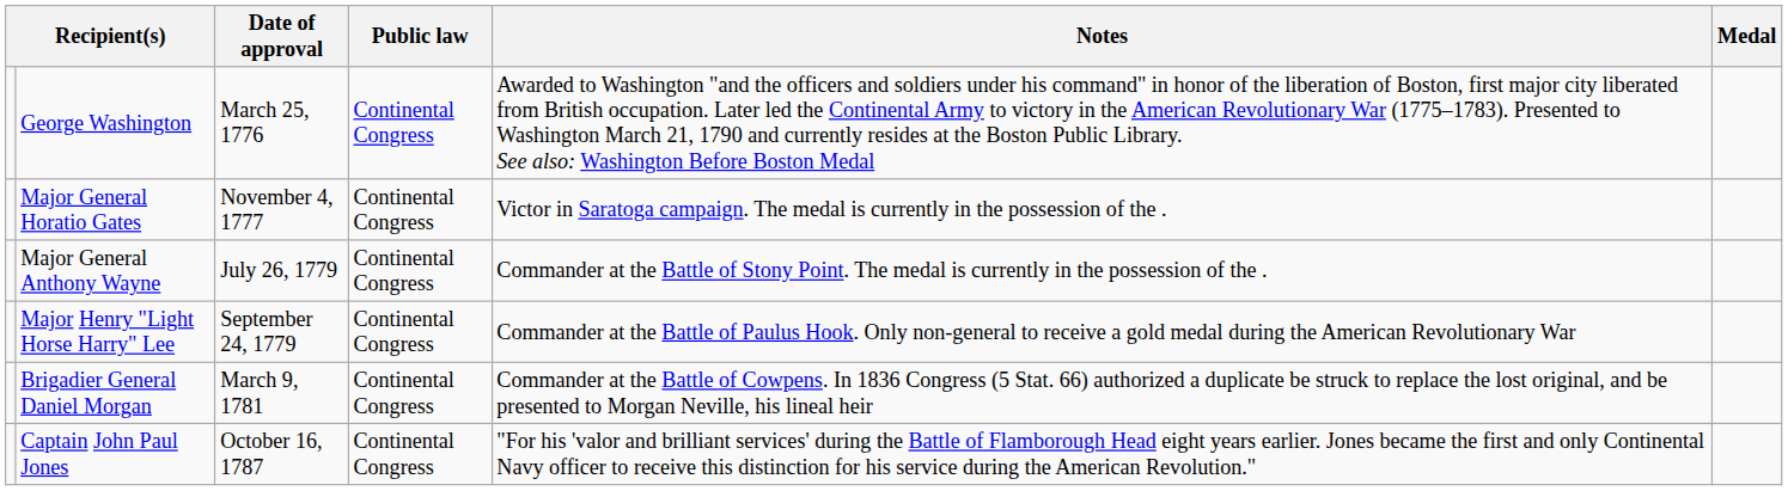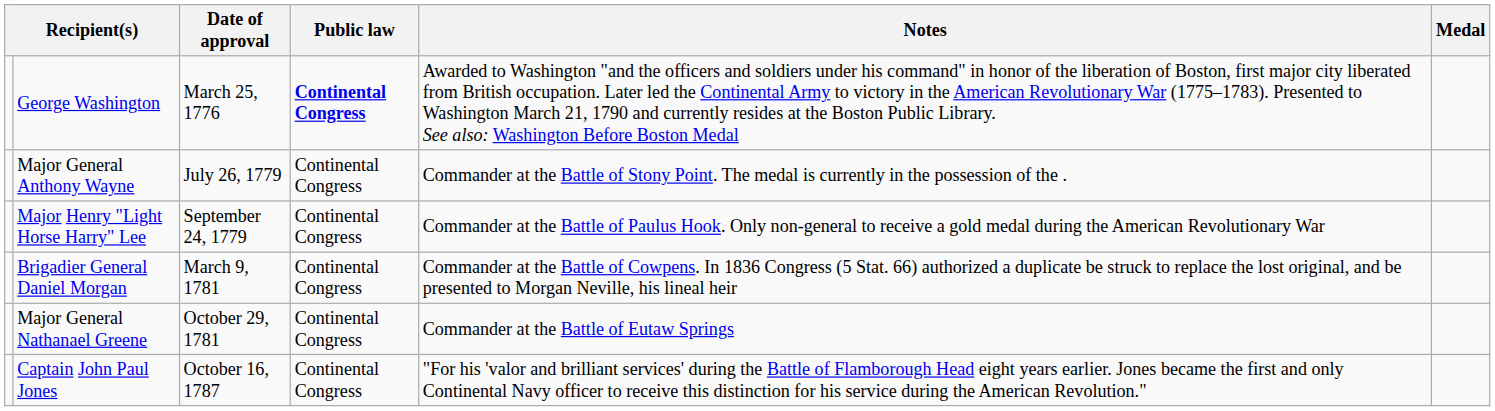 <table class="wikitable" style="font-size: 95%; text-align:left">
 <tr>
 <th colspan=2>Recipient(s)</th>
 <th>Date of approval</th>
 <th>Public law</th>
 <th>Notes</th>
 <th>Medal</th>
 </tr>
 <tr>
 <td></td>
 <td><a href='#'>George Washington</a></td>
 <td>March 25, 1776</td>
-<td><a href='#'>Continental Congress</a></td>
+<td><strong><a href='#'>Continental Congress</a></strong></td>
 <td>Awarded to Washington "and the officers and soldiers under his command" in honor of the liberation of Boston, first major city liberated from British occupation. Later led the <a href='#'>Continental Army</a> to victory in the <a href='#'>American Revolutionary War</a> (1775–1783). Presented to Washington March 21, 1790 and currently resides at the Boston Public Library.<br><em>See also:</em> <a href='#'>Washington Before Boston Medal</a></td>
-<td></td>
-</tr>
-<tr>
-<td></td>
-<td><a href='#'>Major General</a> <a href='#'>Horatio Gates</a></td>
-<td>November 4, 1777</td>
-<td>Continental Congress</td>
-<td>Victor in <a href='#'>Saratoga campaign</a>. The medal is currently in the possession of the .</td>
 <td></td>
 </tr>
 <tr>
 <td></td>
 <td>Major General <a href='#'>Anthony Wayne</a></td>
 <td>July 26, 1779</td>
 <td>Continental Congress</td>
 <td>Commander at the <a href='#'>Battle of Stony Point</a>. The medal is currently in the possession of the .</td>
 <td></td>
 </tr>
 <tr>
 <td></td>
 <td><a href='#'>Major</a> <a href='#'>Henry "Light Horse Harry" Lee</a></td>
 <td>September 24, 1779</td>
 <td>Continental Congress</td>
 <td>Commander at the <a href='#'>Battle of Paulus Hook</a>. Only non-general to receive a gold medal during the American Revolutionary War</td>
 <td></td>
 </tr>
 <tr>
 <td></td>
 <td><a href='#'>Brigadier General</a> <a href='#'>Daniel Morgan</a></td>
 <td>March 9, 1781</td>
 <td>Continental Congress</td>
 <td>Commander at the <a href='#'>Battle of Cowpens</a>. In 1836 Congress (5 Stat. 66) authorized a duplicate be struck to replace the lost original, and be presented to Morgan Neville, his lineal heir</td>
 <td></td>
 </tr>
 <tr>
 <td></td>
+<td>Major General <a href='#'>Nathanael Greene</a></td>
+<td>October 29, 1781</td>
+<td>Continental Congress</td>
+<td>Commander at the <a href='#'>Battle of Eutaw Springs</a></td>
+<td></td>
+</tr>
+<tr>
+<td></td>
 <td><a href='#'>Captain</a> <a href='#'>John Paul Jones</a></td>
 <td>October 16, 1787</td>
 <td>Continental Congress</td>
 <td>"For his 'valor and brilliant services' during the <a href='#'>Battle of Flamborough Head</a> eight years earlier. Jones became the first and only Continental Navy officer to receive this distinction for his service during the American Revolution."</td>
 <td></td>
 </tr>
 </table>
